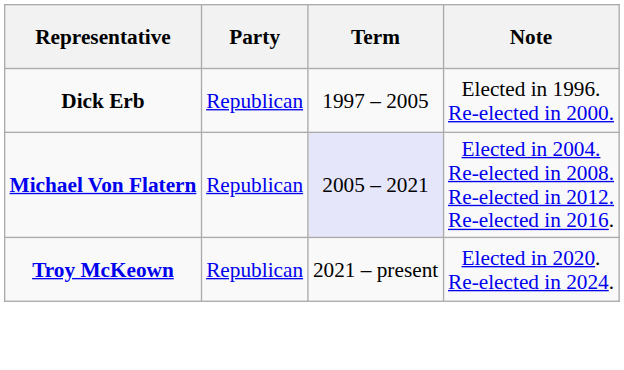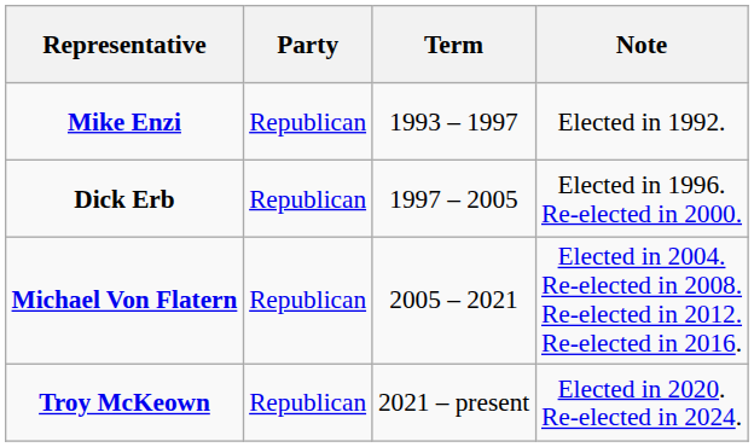 <table class=wikitable style="text-align:center">
 <tr style="height:3em">
 <th>Representative</th>
 <th>Party</th>
 <th>Term</th>
 <th>Note</th>
+</tr>
+<tr style="height:3em">
+<td><strong><a href='#'>Mike Enzi</a></strong></td>
+<td><a href='#'>Republican</a></td>
+<td>1993 – 1997</td>
+<td>Elected in 1992.</td>
 </tr>
 <tr style="height:3em">
 <td><strong>Dick Erb</strong></td>
 <td><a href='#'>Republican</a></td>
 <td>1997 – 2005</td>
 <td>Elected in 1996.<br><a href='#'>Re-elected in 2000.</a></td>
 </tr>
 <tr style="height:3em">
 <td><strong><a href='#'>Michael Von Flatern</a></strong></td>
 <td><a href='#'>Republican</a></td>
-<td style="background: lavender;">2005 – 2021</td>
+<td>2005 – 2021</td>
 <td><a href='#'>Elected in 2004.</a><br><a href='#'>Re-elected in 2008.</a><br><a href='#'>Re-elected in 2012.</a><br><a href='#'>Re-elected in 2016</a>.</td>
 </tr>
 <tr style="height:3em">
 <td><strong><a href='#'>Troy McKeown</a></strong></td>
 <td><a href='#'>Republican</a></td>
 <td>2021 – present</td>
 <td><a href='#'>Elected in 2020</a>.<br><a href='#'>Re-elected in 2024</a>.</td>
 </tr>
 </table>
